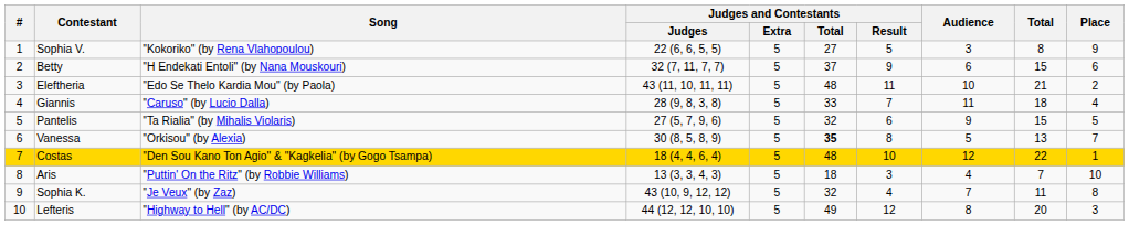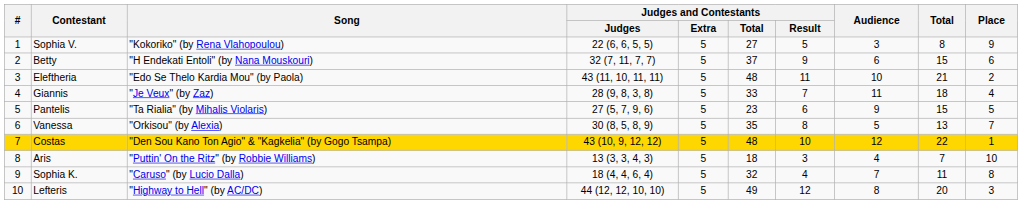 <table class="sortable wikitable" style="text-align:center;" width="100%">
 <tr>
 <th rowspan="2">#</th>
 <th rowspan="2">Contestant</th>
 <th rowspan="2">Song</th>
 <th colspan="4">Judges and Contestants</th>
 <th rowspan="2">Audience</th>
 <th rowspan="2">Total</th>
 <th rowspan="2">Place</th>
 </tr>
 <tr>
 <th width="11%">Judges</th>
 <th>Extra</th>
 <th>Total</th>
 <th>Result</th>
 </tr>
 <tr>
 <td>1</td>
 <td align="left">Sophia V.</td>
 <td align="left">"Kokoriko" (by <a href='#'>Rena Vlahopoulou</a>)</td>
 <td>22 (6, 6, 5, 5)</td>
 <td>5</td>
 <td>27</td>
 <td>5</td>
 <td>3</td>
 <td>8</td>
 <td>9</td>
 </tr>
 <tr>
 <td>2</td>
 <td align="left">Betty</td>
 <td align="left">"H Endekati Entoli" (by <a href='#'>Nana Mouskouri</a>)</td>
 <td>32 (7, 11, 7, 7)</td>
 <td>5</td>
 <td>37</td>
 <td>9</td>
 <td>6</td>
 <td>15</td>
 <td>6</td>
 </tr>
 <tr>
 <td>3</td>
 <td align="left">Eleftheria</td>
 <td align="left">"Edo Se Thelo Kardia Mou" (by Paola)</td>
 <td>43 (11, 10, 11, 11)</td>
 <td>5</td>
 <td>48</td>
 <td>11</td>
 <td>10</td>
 <td>21</td>
 <td>2</td>
 </tr>
 <tr>
 <td>4</td>
 <td align="left">Giannis</td>
-<td align="left">"<a href='#'>Caruso</a>" (by <a href='#'>Lucio Dalla</a>)</td>
+<td align="left">"<a href='#'>Je Veux</a>" (by <a href='#'>Zaz</a>)</td>
 <td>28 (9, 8, 3, 8)</td>
 <td>5</td>
 <td>33</td>
 <td>7</td>
 <td>11</td>
 <td>18</td>
 <td>4</td>
 </tr>
 <tr>
 <td>5</td>
 <td align="left">Pantelis</td>
 <td align="left">"Ta Rialia" (by <a href='#'>Mihalis Violaris</a>)</td>
 <td>27 (5, 7, 9, 6)</td>
 <td>5</td>
-<td>32</td>
+<td>23</td>
 <td>6</td>
 <td>9</td>
 <td>15</td>
 <td>5</td>
 </tr>
 <tr>
 <td>6</td>
 <td align="left">Vanessa</td>
 <td align="left">"Orkisou" (by <a href='#'>Alexia</a>)</td>
 <td>30 (8, 5, 8, 9)</td>
 <td>5</td>
-<td><strong>35</strong></td>
+<td>35</td>
 <td>8</td>
 <td>5</td>
 <td>13</td>
 <td>7</td>
 </tr>
 <tr bgcolor="gold">
 <td>7</td>
 <td align="left">Costas</td>
 <td align="left">"Den Sou Kano Ton Agio" & "Kagkelia" (by Gogo Tsampa)</td>
-<td>18 (4, 4, 6, 4)</td>
+<td>43 (10, 9, 12, 12)</td>
 <td>5</td>
 <td>48</td>
 <td>10</td>
 <td>12</td>
 <td>22</td>
 <td>1</td>
 </tr>
 <tr>
 <td>8</td>
 <td align="left">Aris</td>
 <td align="left">"<a href='#'>Puttin' On the Ritz</a>" (by <a href='#'>Robbie Williams</a>)</td>
 <td>13 (3, 3, 4, 3)</td>
 <td>5</td>
 <td>18</td>
 <td>3</td>
 <td>4</td>
 <td>7</td>
 <td>10</td>
 </tr>
 <tr>
 <td>9</td>
 <td align="left">Sophia K.</td>
-<td align="left">"<a href='#'>Je Veux</a>" (by <a href='#'>Zaz</a>)</td>
-<td>43 (10, 9, 12, 12)</td>
+<td align="left">"<a href='#'>Caruso</a>" (by <a href='#'>Lucio Dalla</a>)</td>
+<td>18 (4, 4, 6, 4)</td>
 <td>5</td>
 <td>32</td>
 <td>4</td>
 <td>7</td>
 <td>11</td>
 <td>8</td>
 </tr>
 <tr>
 <td>10</td>
 <td align="left">Lefteris</td>
 <td align="left">"<a href='#'>Highway to Hell</a>" (by <a href='#'>AC/DC</a>)</td>
 <td>44 (12, 12, 10, 10)</td>
 <td>5</td>
 <td>49</td>
 <td>12</td>
 <td>8</td>
 <td>20</td>
 <td>3</td>
 </tr>
 </table>
